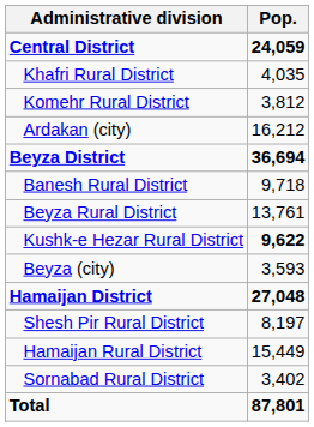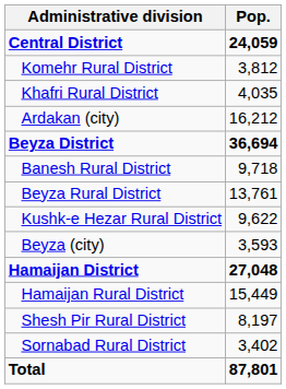 <table class="wikitable">
 <tr>
 <th>Administrative division</th>
 <th>Pop.</th>
 </tr>
 <tr>
 <td><strong><a href='#'>Central District</a></strong></td>
 <td style="text-align: right;"><strong>24,059</strong></td>
 </tr>
 <tr>
+<td style="padding-left: 1em;"><a href='#'>Komehr Rural District</a></td>
+<td style="text-align: right;">3,812</td>
+</tr>
+<tr>
 <td style="padding-left: 1em;"><a href='#'>Khafri Rural District</a></td>
 <td style="text-align: right;">4,035</td>
-</tr>
-<tr>
-<td style="padding-left: 1em;"><a href='#'>Komehr Rural District</a></td>
-<td style="text-align: right;">3,812</td>
 </tr>
 <tr>
 <td style="padding-left: 1em;"><a href='#'>Ardakan</a> (city)</td>
 <td style="text-align: right;">16,212</td>
 </tr>
 <tr>
 <td><strong><a href='#'>Beyza District</a></strong></td>
 <td style="text-align: right;"><strong>36,694</strong></td>
 </tr>
 <tr>
 <td style="padding-left: 1em;"><a href='#'>Banesh Rural District</a></td>
 <td style="text-align: right;">9,718</td>
 </tr>
 <tr>
 <td style="padding-left: 1em;"><a href='#'>Beyza Rural District</a></td>
 <td style="text-align: right;">13,761</td>
 </tr>
 <tr>
 <td style="padding-left: 1em;"><a href='#'>Kushk-e Hezar Rural District</a></td>
-<td style="text-align: right;"><strong>9,622</strong></td>
+<td style="text-align: right;">9,622</td>
 </tr>
 <tr>
 <td style="padding-left: 1em;"><a href='#'>Beyza</a> (city)</td>
 <td style="text-align: right;">3,593</td>
 </tr>
 <tr>
 <td><strong><a href='#'>Hamaijan District</a></strong></td>
 <td style="text-align: right;"><strong>27,048</strong></td>
 </tr>
 <tr>
+<td style="padding-left: 1em;"><a href='#'>Hamaijan Rural District</a></td>
+<td style="text-align: right;">15,449</td>
+</tr>
+<tr>
 <td style="padding-left: 1em;"><a href='#'>Shesh Pir Rural District</a></td>
 <td style="text-align: right;">8,197</td>
-</tr>
-<tr>
-<td style="padding-left: 1em;"><a href='#'>Hamaijan Rural District</a></td>
-<td style="text-align: right;">15,449</td>
 </tr>
 <tr>
 <td style="padding-left: 1em;"><a href='#'>Sornabad Rural District</a></td>
 <td style="text-align: right;">3,402</td>
 </tr>
 <tr>
 <td><strong>Total</strong></td>
 <td style="text-align: right;"><strong>87,801</strong></td>
 </tr>
 </table>
